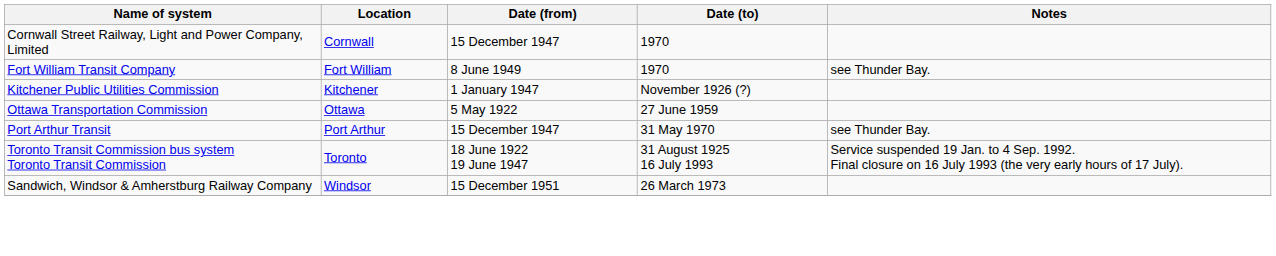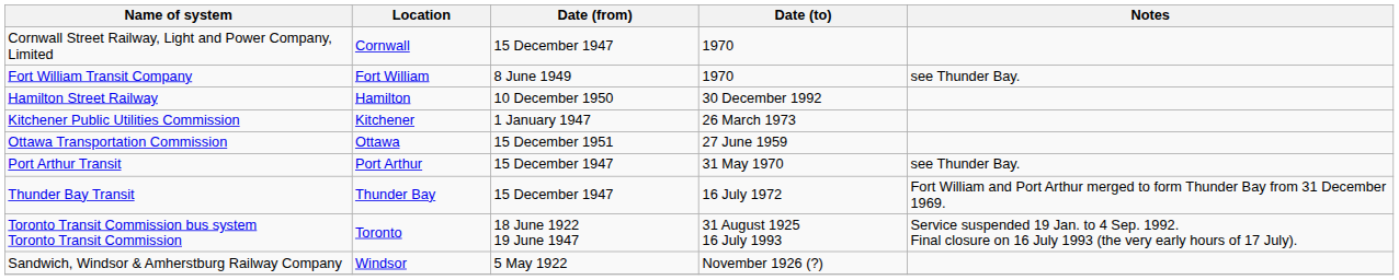 <table class="wikitable" width=100%>
 <tr>
 <th width=25%>Name of system</th>
 <th width=10%>Location</th>
 <th width=15%>Date (from)</th>
 <th width=15%>Date (to)</th>
 <th width=35%>Notes</th>
 </tr>
 <tr>
 <td>Cornwall Street Railway, Light and Power Company, Limited</td>
 <td><a href='#'>Cornwall</a></td>
 <td>15 December 1947 </td>
 <td>1970</td>
 <td> </td>
 </tr>
 <tr>
 <td><a href='#'>Fort William Transit Company</a></td>
 <td><a href='#'>Fort William</a></td>
 <td>8 June 1949 </td>
 <td>1970</td>
 <td>see Thunder Bay.</td>
 </tr>
 <tr>
+<td><a href='#'>Hamilton Street Railway</a></td>
+<td><a href='#'>Hamilton</a></td>
+<td>10 December 1950 </td>
+<td>30 December 1992 </td>
+<td> </td>
+</tr>
+<tr>
 <td><a href='#'>Kitchener Public Utilities Commission</a></td>
 <td><a href='#'>Kitchener</a></td>
 <td>1 January 1947 </td>
-<td>November 1926 (?)</td>
+<td>26 March 1973 </td>
 <td> </td>
 </tr>
 <tr>
 <td><a href='#'>Ottawa Transportation Commission</a></td>
 <td><a href='#'>Ottawa</a></td>
-<td>5 May 1922 </td>
+<td>15 December 1951 </td>
 <td>27 June 1959</td>
 <td> </td>
 </tr>
 <tr>
 <td><a href='#'>Port Arthur Transit</a></td>
 <td><a href='#'>Port Arthur</a></td>
 <td>15 December 1947 </td>
 <td>31 May 1970 </td>
 <td>see Thunder Bay.</td>
 </tr>
 <tr>
+<td><a href='#'>Thunder Bay Transit</a></td>
+<td><a href='#'>Thunder Bay</a></td>
+<td>15 December 1947 </td>
+<td>16 July 1972 </td>
+<td>Fort William and Port Arthur merged to form Thunder Bay from 31 December 1969.</td>
+</tr>
+<tr>
 <td><a href='#'>Toronto Transit Commission bus system</a><br><a href='#'>Toronto Transit Commission</a></td>
 <td><a href='#'>Toronto</a></td>
 <td>18 June 1922 <br>19 June 1947 </td>
 <td>31 August 1925 <br>16 July 1993 </td>
 <td>Service suspended 19 Jan. to 4 Sep. 1992.<br>Final closure on 16 July 1993 (the very early hours of 17 July).</td>
 </tr>
 <tr>
 <td>Sandwich, Windsor & Amherstburg Railway Company</td>
 <td><a href='#'>Windsor</a></td>
-<td>15 December 1951 </td>
-<td>26 March 1973 </td>
+<td>5 May 1922 </td>
+<td>November 1926 (?)</td>
 <td> </td>
 </tr>
 <tr>
 </tr>
 </table>
